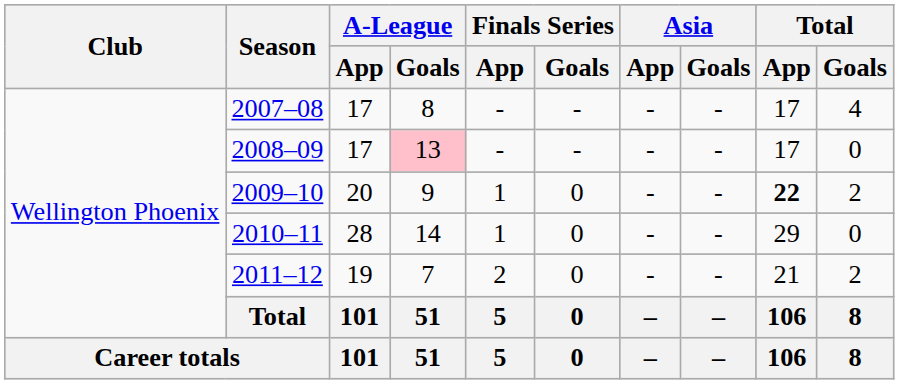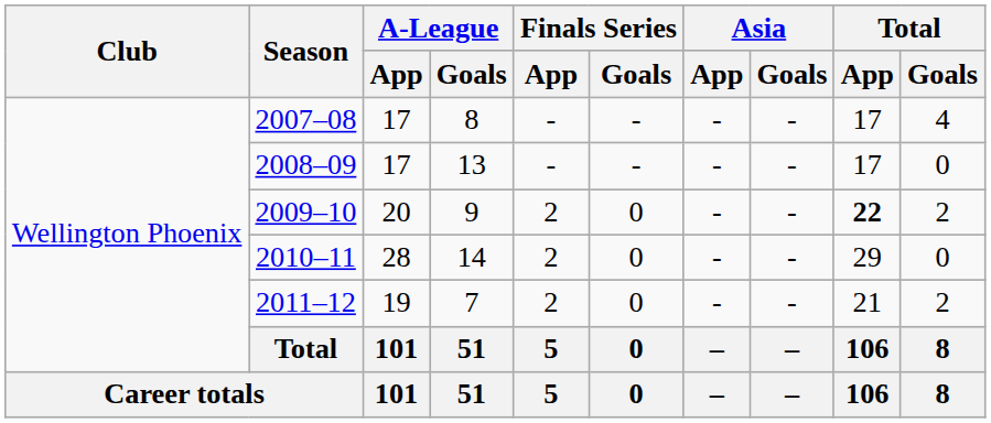 <table class="wikitable" style="text-align: center">
 <tr>
 <th rowspan="2">Club</th>
 <th rowspan="2">Season</th>
 <th colspan="2"><a href='#'>A-League</a></th>
 <th colspan="2">Finals Series</th>
 <th colspan="2"><a href='#'>Asia</a></th>
 <th colspan="2">Total</th>
 </tr>
 <tr>
 <th>App</th>
 <th>Goals</th>
 <th>App</th>
 <th>Goals</th>
 <th>App</th>
 <th>Goals</th>
 <th>App</th>
 <th>Goals</th>
 </tr>
 <tr>
 <td rowspan="6"><a href='#'>Wellington Phoenix</a></td>
 <td><a href='#'>2007–08</a></td>
 <td>17</td>
 <td>8</td>
 <td>-</td>
 <td>-</td>
 <td>-</td>
 <td>-</td>
 <td>17</td>
 <td>4</td>
 </tr>
 <tr>
 <td><a href='#'>2008–09</a></td>
 <td>17</td>
-<td style="background: pink;">13</td>
+<td>13</td>
 <td>-</td>
 <td>-</td>
 <td>-</td>
 <td>-</td>
 <td>17</td>
 <td>0</td>
 </tr>
 <tr>
 <td><a href='#'>2009–10</a></td>
 <td>20</td>
 <td>9</td>
-<td>1</td>
+<td>2</td>
 <td>0</td>
 <td>-</td>
 <td>-</td>
 <td><strong>22</strong></td>
 <td>2</td>
 </tr>
 <tr>
 <td><a href='#'>2010–11</a></td>
 <td>28</td>
 <td>14</td>
-<td>1</td>
+<td>2</td>
 <td>0</td>
 <td>-</td>
 <td>-</td>
 <td>29</td>
 <td>0</td>
 </tr>
 <tr>
 <td><a href='#'>2011–12</a></td>
 <td>19</td>
 <td>7</td>
 <td>2</td>
 <td>0</td>
 <td>-</td>
 <td>-</td>
 <td>21</td>
 <td>2</td>
 </tr>
 <tr>
 <th>Total</th>
 <th>101</th>
 <th>51</th>
 <th>5</th>
 <th>0</th>
 <th>–</th>
 <th>–</th>
 <th>106</th>
 <th>8</th>
 </tr>
 <tr>
 <th colspan="2">Career totals</th>
 <th>101</th>
 <th>51</th>
 <th>5</th>
 <th>0</th>
 <th>–</th>
 <th>–</th>
 <th>106</th>
 <th>8</th>
 </tr>
 </table>
